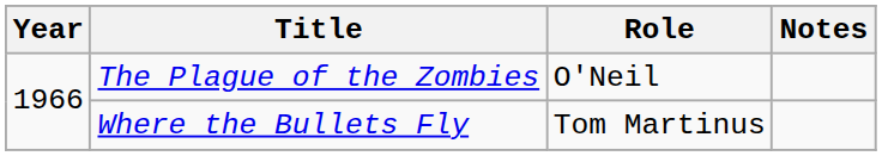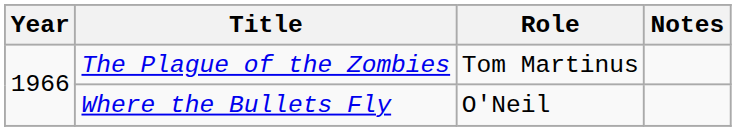 <table class="wikitable sortable jquery-tablesorter">
 <tr>
 <th>Year</th>
 <th>Title</th>
 <th>Role</th>
 <th>Notes</th>
 </tr>
 <tr>
 <td rowspan="2">1966</td>
 <td><em><a href='#'>The Plague of the Zombies</a></em></td>
-<td>O'Neil</td>
+<td>Tom Martinus</td>
 <td></td>
 </tr>
 <tr>
 <td><em><a href='#'>Where the Bullets Fly</a></em></td>
-<td>Tom Martinus</td>
+<td>O'Neil</td>
 <td></td>
 </tr>
 </table>
